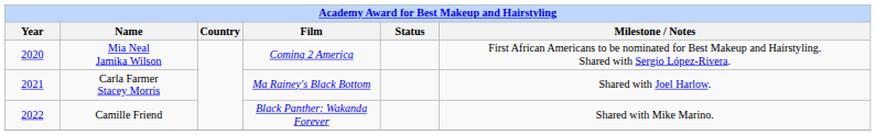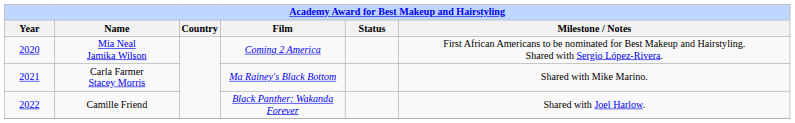 <table class="wikitable" style="text-align: center">
 <tr style="background:#bfd7ff;">
 <td colspan="6" style="text-align:center;"><strong><a href='#'>Academy Award for Best Makeup and Hairstyling</a></strong></td>
 </tr>
 <tr style="background:#ebf5ff;">
 <th style="width:075px;">Year</th>
 <th style="width:200px;">Name</th>
 <th style="width:50px;">Country</th>
 <th style="width:200px;">Film</th>
 <th style="width:080px;">Status</th>
 <th style="width:650px;">Milestone / Notes</th>
 </tr>
 <tr>
 <td><a href='#'>2020</a></td>
 <td><a href='#'>Mia Neal</a><br><a href='#'>Jamika Wilson</a></td>
 <td rowspan=3><div></div></td>
 <td><em><a href='#'>Coming 2 America</a></em></td>
 <td></td>
 <td>First African Americans to be nominated for Best Makeup and Hairstyling.<br> Shared with <a href='#'>Sergio López-Rivera</a>.</td>
 </tr>
 <tr>
 <td><a href='#'>2021</a></td>
 <td>Carla Farmer<br><a href='#'>Stacey Morris</a></td>
 <td><em><a href='#'>Ma Rainey's Black Bottom</a></em></td>
 <td></td>
-<td>Shared with <a href='#'>Joel Harlow</a>.</td>
+<td>Shared with Mike Marino.</td>
 </tr>
 <tr>
 <td><a href='#'>2022</a></td>
 <td>Camille Friend</td>
 <td><em><a href='#'>Black Panther: Wakanda Forever</a></em></td>
 <td></td>
-<td>Shared with Mike Marino.</td>
+<td>Shared with <a href='#'>Joel Harlow</a>.</td>
 </tr>
 <tr>
 </tr>
 </table>
